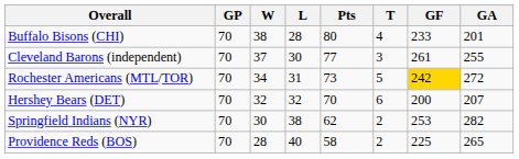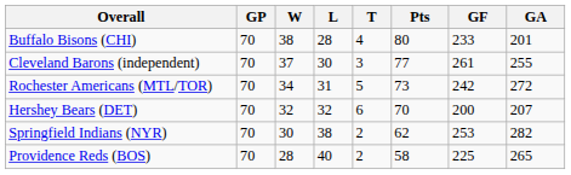 <table class="wikitable">
 <tr>
 <th bgcolor="#DDDDFF" width="30%">Overall</th>
 <th bgcolor="#DDDDFF" width="5%">GP</th>
 <th bgcolor="#DDDDFF" width="5%">W</th>
 <th bgcolor="#DDDDFF" width="5%">L</th>
+<th bgcolor="#DDDDFF" width="5%">T</th>
 <th bgcolor="#DDDDFF" width="7.5%">Pts</th>
-<th bgcolor="#DDDDFF" width="5%">T</th>
 <th bgcolor="#DDDDFF" width="7.5%">GF</th>
 <th bgcolor="#DDDDFF" width="7.5%">GA</th>
 </tr>
 <tr>
 <td><a href='#'>Buffalo Bisons</a> (<a href='#'>CHI</a>)</td>
 <td>70</td>
 <td>38</td>
 <td>28</td>
+<td>4</td>
 <td>80</td>
-<td>4</td>
 <td>233</td>
 <td>201</td>
 </tr>
 <tr>
 <td><a href='#'>Cleveland Barons</a> (independent)</td>
 <td>70</td>
 <td>37</td>
 <td>30</td>
+<td>3</td>
 <td>77</td>
-<td>3</td>
 <td>261</td>
 <td>255</td>
 </tr>
 <tr>
 <td><a href='#'>Rochester Americans</a> (<a href='#'>MTL</a>/<a href='#'>TOR</a>)</td>
 <td>70</td>
 <td>34</td>
 <td>31</td>
+<td>5</td>
 <td>73</td>
-<td>5</td>
-<td style="background: gold;">242</td>
+<td>242</td>
 <td>272</td>
 </tr>
 <tr>
 <td><a href='#'>Hershey Bears</a> (<a href='#'>DET</a>)</td>
 <td>70</td>
 <td>32</td>
 <td>32</td>
+<td>6</td>
 <td>70</td>
-<td>6</td>
 <td>200</td>
 <td>207</td>
 </tr>
 <tr>
 <td><a href='#'>Springfield Indians</a> (<a href='#'>NYR</a>)</td>
 <td>70</td>
 <td>30</td>
 <td>38</td>
+<td>2</td>
 <td>62</td>
-<td>2</td>
 <td>253</td>
 <td>282</td>
 </tr>
 <tr>
 <td><a href='#'>Providence Reds</a> (<a href='#'>BOS</a>)</td>
 <td>70</td>
 <td>28</td>
 <td>40</td>
+<td>2</td>
 <td>58</td>
-<td>2</td>
 <td>225</td>
 <td>265</td>
 </tr>
 </table>
